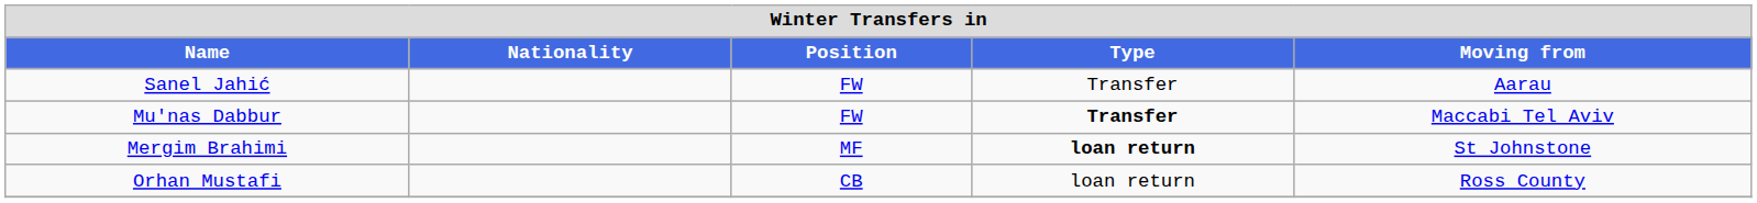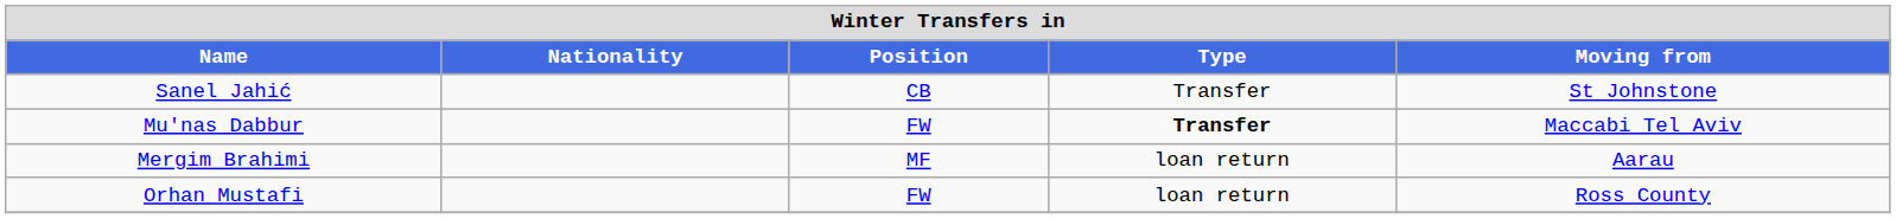 <table class="wikitable"  style="text-align:center; font-size:90%; width:85%;">
 <tr>
 <th colspan=11  style="background:#dcdcdc; text-align:center;">Winter Transfers in</th>
 </tr>
 <tr>
 <th style="background:#4169E1; color:white; text-align:center;">Name</th>
 <th style="background:#4169E1; color:white; text-align:center;">Nationality</th>
 <th style="background:#4169E1; color:white; text-align:center;">Position</th>
 <th style="background:#4169E1; color:white; text-align:center;">Type</th>
 <th style="background:#4169E1; color:white; text-align:center;">Moving from</th>
 </tr>
 <tr>
 <td><a href='#'>Sanel Jahić</a></td>
 <td> </td>
-<td><a href='#'>FW</a></td>
+<td><a href='#'>CB</a></td>
 <td>Transfer</td>
-<td> <a href='#'>Aarau</a></td>
+<td> <a href='#'>St Johnstone</a></td>
 </tr>
 <tr>
 <td><a href='#'>Mu'nas Dabbur</a></td>
 <td></td>
 <td><a href='#'>FW</a></td>
 <td><strong>Transfer</strong></td>
 <td> <a href='#'>Maccabi Tel Aviv</a></td>
 </tr>
 <tr>
 <td><a href='#'>Mergim Brahimi</a></td>
 <td></td>
 <td><a href='#'>MF</a></td>
-<td><strong>loan return</strong></td>
-<td> <a href='#'>St Johnstone</a></td>
+<td>loan return</td>
+<td> <a href='#'>Aarau</a></td>
 </tr>
 <tr>
 <td><a href='#'>Orhan Mustafi</a></td>
 <td></td>
-<td><a href='#'>CB</a></td>
+<td><a href='#'>FW</a></td>
 <td>loan return</td>
 <td> <a href='#'>Ross County</a></td>
 </tr>
 <tr>
 </tr>
 </table>
